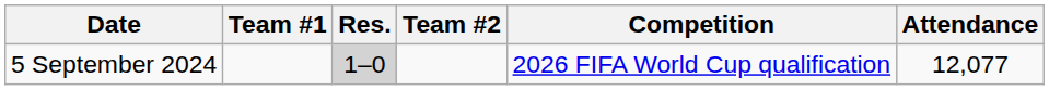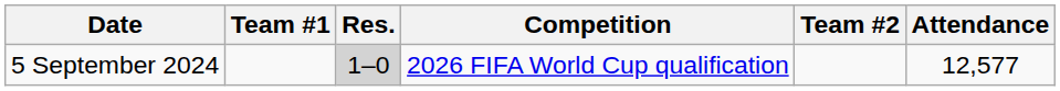 <table class="wikitable" style="text-align: left;">
 <tr>
 <th>Date</th>
 <th>Team #1</th>
 <th>Res.</th>
+<th>Competition</th>
 <th>Team #2</th>
-<th>Competition</th>
 <th>Attendance</th>
 </tr>
 <tr>
 <td>5 September 2024</td>
 <td align=right></td>
 <td style="background: lightgrey; text-align:center;">1–0</td>
+<td><a href='#'>2026 FIFA World Cup qualification</a></td>
 <td></td>
-<td><a href='#'>2026 FIFA World Cup qualification</a></td>
-<td style="text-align:center;">12,077</td>
+<td style="text-align:center;">12,577</td>
 </tr>
 </table>
